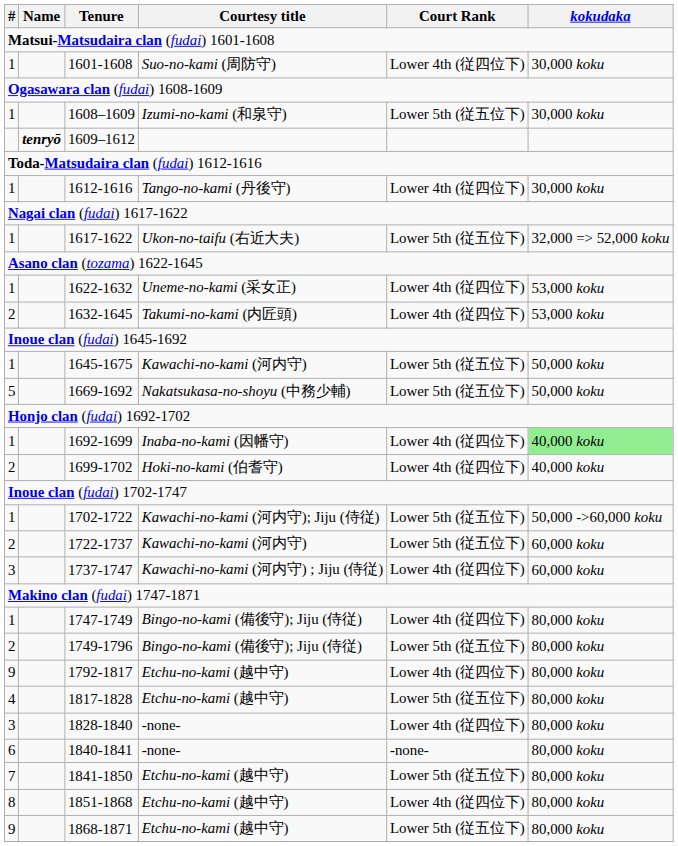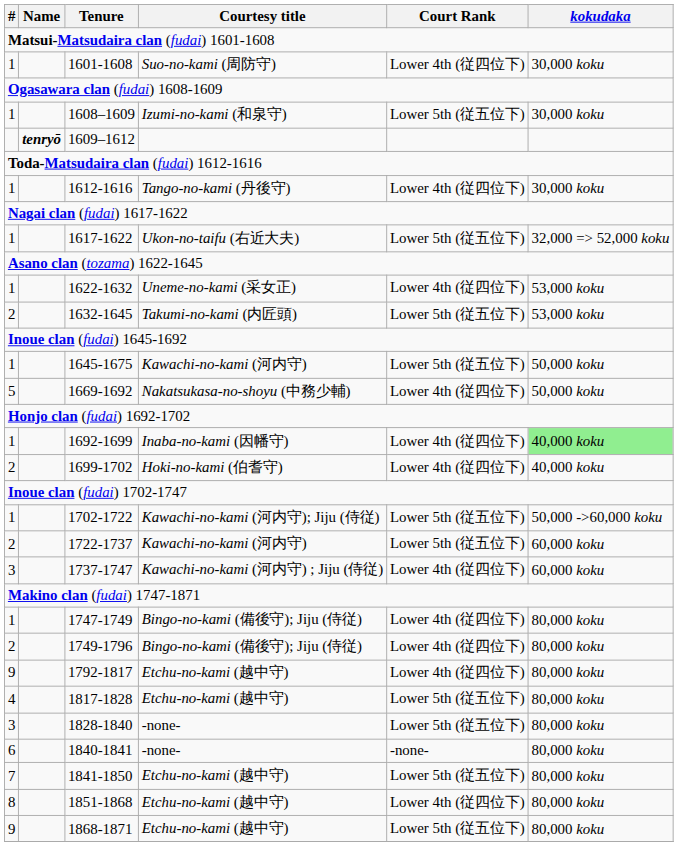 <table class=wikitable>
 <tr>
 <th>#</th>
 <th>Name</th>
 <th>Tenure</th>
 <th>Courtesy title</th>
 <th>Court Rank</th>
 <th><em><a href='#'>kokudaka</a></em></th>
 </tr>
 <tr>
 <td colspan=6> <strong>Matsui-<a href='#'>Matsudaira clan</a></strong> (<em><a href='#'>fudai</a></em>) 1601-1608</td>
 </tr>
 <tr>
 <td>1</td>
 <td></td>
 <td>1601-1608</td>
 <td><em>Suo-no-kami</em> (周防守)</td>
 <td>Lower 4th  (従四位下)</td>
 <td>30,000 <em>koku</em></td>
 </tr>
 <tr>
 <td colspan=6> <strong><a href='#'>Ogasawara clan</a></strong>  (<em><a href='#'>fudai</a></em>) 1608-1609</td>
 </tr>
 <tr>
 <td>1</td>
 <td></td>
 <td>1608–1609</td>
 <td><em>Izumi-no-kami</em> (和泉守)</td>
 <td>Lower 5th  (従五位下)</td>
 <td>30,000 <em>koku</em></td>
 </tr>
 <tr>
 <td></td>
 <td><strong><em>tenryō</em></strong></td>
 <td>1609–1612</td>
 <td></td>
 <td></td>
 <td></td>
 </tr>
 <tr>
 <td colspan=6> <strong>Toda-<a href='#'>Matsudaira clan</a></strong> (<em><a href='#'>fudai</a></em>) 1612-1616</td>
 </tr>
 <tr>
 <td>1</td>
 <td></td>
 <td>1612-1616</td>
 <td><em>Tango-no-kami</em> (丹後守)</td>
 <td>Lower 4th  (従四位下)</td>
 <td>30,000 <em>koku</em></td>
 </tr>
 <tr>
 <td colspan=6> <strong><a href='#'>Nagai clan</a></strong>   (<em><a href='#'>fudai</a></em>) 1617-1622</td>
 </tr>
 <tr>
 <td>1</td>
 <td></td>
 <td>1617-1622</td>
 <td><em>Ukon-no-taifu</em> (右近大夫)</td>
 <td>Lower 5th  (従五位下)</td>
 <td>32,000 => 52,000 <em>koku</em></td>
 </tr>
 <tr>
 <td colspan=6> <strong><a href='#'>Asano clan</a></strong>   (<em><a href='#'>tozama</a></em>) 1622-1645</td>
 </tr>
 <tr>
 <td>1</td>
 <td></td>
 <td>1622-1632</td>
 <td><em>Uneme-no-kami</em> (采女正)</td>
 <td>Lower 4th  (従四位下)</td>
 <td>53,000 <em>koku</em></td>
 </tr>
 <tr>
 <td>2</td>
 <td></td>
 <td>1632-1645</td>
 <td><em>Takumi-no-kami</em> (内匠頭)</td>
-<td>Lower 4th  (従四位下)</td>
+<td>Lower 5th  (従五位下)</td>
 <td>53,000 <em>koku</em></td>
 </tr>
 <tr>
 <td colspan=6> <strong><a href='#'>Inoue clan</a></strong>   (<em><a href='#'>fudai</a></em>) 1645-1692</td>
 </tr>
 <tr>
 <td>1</td>
 <td></td>
 <td>1645-1675</td>
 <td><em>Kawachi-no-kami</em> (河内守)</td>
 <td>Lower 5th  (従五位下)</td>
 <td>50,000 <em>koku</em></td>
 </tr>
 <tr>
 <td>5</td>
 <td></td>
 <td>1669-1692</td>
 <td><em>Nakatsukasa-no-shoyu</em> (中務少輔)</td>
-<td>Lower 5th  (従五位下)</td>
+<td>Lower 4th  (従四位下)</td>
 <td>50,000 <em>koku</em></td>
 </tr>
 <tr>
 <td colspan=6> <strong><a href='#'>Honjo clan</a></strong>   (<em><a href='#'>fudai</a></em>) 1692-1702</td>
 </tr>
 <tr>
 <td>1</td>
 <td></td>
 <td>1692-1699</td>
 <td><em>Inaba-no-kami</em> (因幡守)</td>
 <td>Lower 4th  (従四位下)</td>
 <td style="background: lightgreen;">40,000 <em>koku</em></td>
 </tr>
 <tr>
 <td>2</td>
 <td></td>
 <td>1699-1702</td>
 <td><em>Hoki-no-kami</em> (伯耆守)</td>
 <td>Lower 4th  (従四位下)</td>
 <td>40,000 <em>koku</em></td>
 </tr>
 <tr>
 <td colspan=6> <strong><a href='#'>Inoue clan</a></strong>   (<em><a href='#'>fudai</a></em>) 1702-1747</td>
 </tr>
 <tr>
 <td>1</td>
 <td></td>
 <td>1702-1722</td>
 <td><em>Kawachi-no-kami</em> (河内守); Jiju (侍従)</td>
 <td>Lower 5th  (従五位下)</td>
 <td>50,000 ->60,000 <em>koku</em></td>
 </tr>
 <tr>
 <td>2</td>
 <td></td>
 <td>1722-1737</td>
 <td><em>Kawachi-no-kami</em> (河内守)</td>
 <td>Lower 5th  (従五位下)</td>
 <td>60,000 <em>koku</em></td>
 </tr>
 <tr>
 <td>3</td>
 <td></td>
 <td>1737-1747</td>
 <td><em>Kawachi-no-kami</em> (河内守) ; Jiju (侍従)</td>
 <td>Lower 4th  (従四位下)</td>
 <td>60,000 <em>koku</em></td>
 </tr>
 <tr>
 <td colspan=6> <strong><a href='#'>Makino clan</a></strong>   (<em><a href='#'>fudai</a></em>) 1747-1871</td>
 </tr>
 <tr>
 <td>1</td>
 <td></td>
 <td>1747-1749</td>
 <td><em>Bingo-no-kami</em> (備後守); Jiju (侍従)</td>
 <td>Lower 4th  (従四位下)</td>
 <td>80,000 <em>koku</em></td>
 </tr>
 <tr>
 <td>2</td>
 <td></td>
 <td>1749-1796</td>
 <td><em>Bingo-no-kami</em> (備後守); Jiju (侍従)</td>
-<td>Lower 5th  (従五位下)</td>
+<td>Lower 4th  (従四位下)</td>
 <td>80,000 <em>koku</em></td>
 </tr>
 <tr>
 <td>9</td>
 <td></td>
 <td>1792-1817</td>
 <td><em>Etchu-no-kami</em> (越中守)</td>
 <td>Lower 4th  (従四位下)</td>
 <td>80,000 <em>koku</em></td>
 </tr>
 <tr>
 <td>4</td>
 <td></td>
 <td>1817-1828</td>
 <td><em>Etchu-no-kami</em> (越中守)</td>
 <td>Lower 5th  (従五位下)</td>
 <td>80,000 <em>koku</em></td>
 </tr>
 <tr>
 <td>3</td>
 <td></td>
 <td>1828-1840</td>
 <td>-none-</td>
-<td>Lower 4th  (従四位下)</td>
+<td>Lower 5th  (従五位下)</td>
 <td>80,000 <em>koku</em></td>
 </tr>
 <tr>
 <td>6</td>
 <td></td>
 <td>1840-1841</td>
 <td>-none-</td>
 <td>-none-</td>
 <td>80,000 <em>koku</em></td>
 </tr>
 <tr>
 <td>7</td>
 <td></td>
 <td>1841-1850</td>
 <td><em>Etchu-no-kami</em> (越中守)</td>
 <td>Lower 5th  (従五位下)</td>
 <td>80,000 <em>koku</em></td>
 </tr>
 <tr>
 <td>8</td>
 <td></td>
 <td>1851-1868</td>
 <td><em>Etchu-no-kami</em> (越中守)</td>
 <td>Lower 4th  (従四位下)</td>
 <td>80,000 <em>koku</em></td>
 </tr>
 <tr>
 <td>9</td>
 <td></td>
 <td>1868-1871</td>
 <td><em>Etchu-no-kami</em> (越中守)</td>
 <td>Lower 5th  (従五位下)</td>
 <td>80,000 <em>koku</em></td>
 </tr>
 <tr>
 </tr>
 </table>
